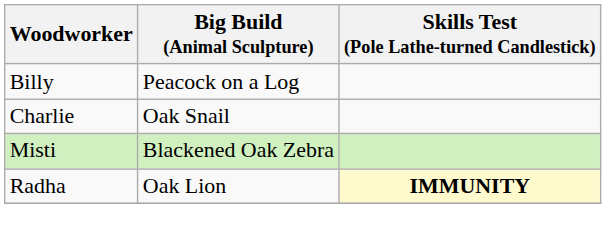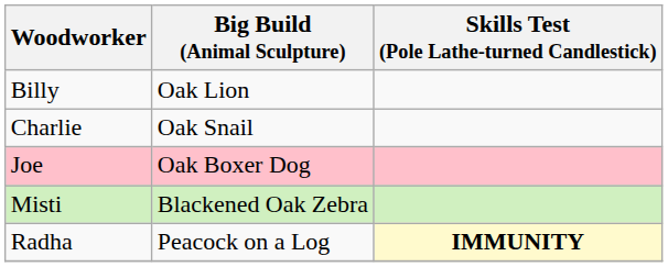 <table class="wikitable" style="text-align:center;">
 <tr>
 <th>Woodworker</th>
 <th>Big Build<br><small>(Animal Sculpture)</small></th>
 <th>Skills Test<br><small>(Pole Lathe-turned Candlestick)</small></th>
 </tr>
 <tr>
 <td align="left">Billy</td>
-<td align="left">Peacock on a Log</td>
+<td align="left">Oak Lion</td>
 <td></td>
 </tr>
 <tr>
 <td align="left">Charlie</td>
 <td align="left">Oak Snail</td>
+<td></td>
+</tr>
+<tr style="background:Pink;">
+<td align="left">Joe</td>
+<td align="left">Oak Boxer Dog</td>
 <td></td>
 </tr>
 <tr style="background:#d0f0c0;">
 <td align="left">Misti</td>
 <td align="left">Blackened Oak Zebra</td>
 <td></td>
 </tr>
 <tr>
 <td align="left">Radha</td>
-<td align="left">Oak Lion</td>
+<td align="left">Peacock on a Log</td>
 <td colspan="1" style="background:lemonchiffon;"><strong>IMMUNITY</strong></td>
 </tr>
 <tr>
 </tr>
 </table>
